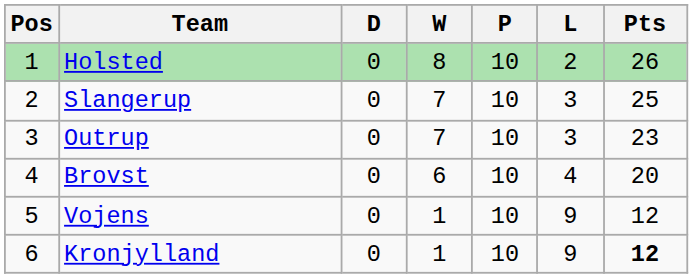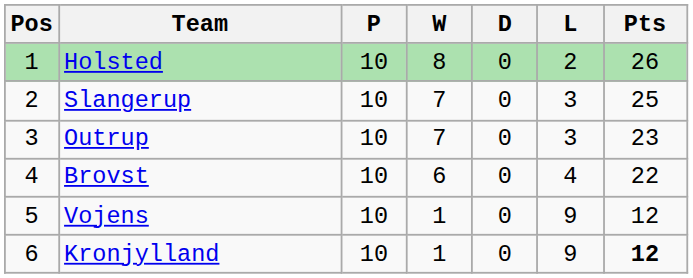 <table class="wikitable" style="font-size: 100%">
 <tr>
 <th width=20>Pos</th>
 <th width=150>Team</th>
+<th width=30>P</th>
+<th width=30>W</th>
 <th width=30>D</th>
-<th width=30>W</th>
-<th width=30>P</th>
 <th width=30>L</th>
 <th width=40>Pts</th>
 </tr>
 <tr align=center style="background:#ACE1AF;">
 <td>1</td>
 <td align="left"><a href='#'>Holsted</a></td>
+<td>10</td>
+<td>8</td>
 <td>0</td>
-<td>8</td>
-<td>10</td>
 <td>2</td>
 <td>26</td>
 </tr>
 <tr align=center>
 <td>2</td>
 <td align="left"><a href='#'>Slangerup</a></td>
+<td>10</td>
+<td>7</td>
 <td>0</td>
-<td>7</td>
-<td>10</td>
 <td>3</td>
 <td>25</td>
 </tr>
 <tr align=center>
 <td>3</td>
 <td align="left"><a href='#'>Outrup</a></td>
+<td>10</td>
+<td>7</td>
 <td>0</td>
-<td>7</td>
-<td>10</td>
 <td>3</td>
 <td>23</td>
 </tr>
 <tr align=center>
 <td>4</td>
 <td align="left"><a href='#'>Brovst</a></td>
+<td>10</td>
+<td>6</td>
 <td>0</td>
-<td>6</td>
-<td>10</td>
 <td>4</td>
-<td>20</td>
+<td>22</td>
 </tr>
 <tr align=center>
 <td>5</td>
 <td align="left"><a href='#'>Vojens</a></td>
+<td>10</td>
+<td>1</td>
 <td>0</td>
-<td>1</td>
-<td>10</td>
 <td>9</td>
 <td>12</td>
 </tr>
 <tr align=center>
 <td>6</td>
 <td align="left"><a href='#'>Kronjylland</a></td>
+<td>10</td>
+<td>1</td>
 <td>0</td>
-<td>1</td>
-<td>10</td>
 <td>9</td>
 <td><strong>12</strong></td>
 </tr>
 </table>
